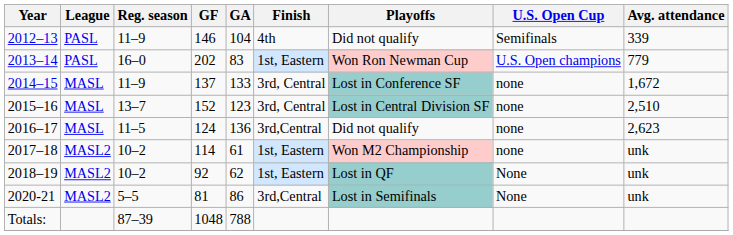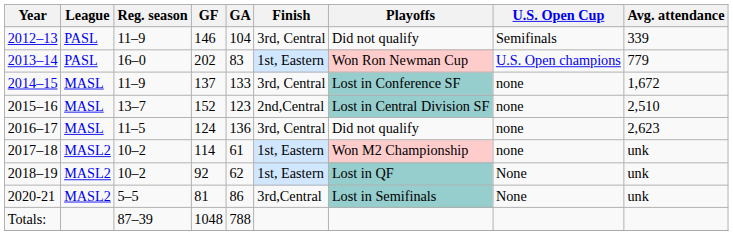 <table class="wikitable">
 <tr>
 <th>Year</th>
 <th>League</th>
 <th>Reg. season</th>
 <th>GF</th>
 <th>GA</th>
 <th>Finish</th>
 <th>Playoffs</th>
 <th><a href='#'>U.S. Open Cup</a></th>
 <th>Avg. attendance</th>
 </tr>
 <tr>
 <td><a href='#'>2012–13</a></td>
 <td><a href='#'>PASL</a></td>
 <td>11–9</td>
 <td>146</td>
 <td>104</td>
-<td>4th</td>
+<td>3rd, Central</td>
 <td>Did not qualify</td>
 <td>Semifinals</td>
 <td>339</td>
 </tr>
 <tr>
 <td><a href='#'>2013–14</a></td>
 <td><a href='#'>PASL</a></td>
 <td>16–0</td>
 <td>202</td>
 <td>83</td>
 <td bgcolor="#D0E7FF">1st, Eastern</td>
 <td bgcolor="#FFCCCC">Won Ron Newman Cup</td>
 <td><a href='#'>U.S. Open champions</a></td>
 <td>779</td>
 </tr>
 <tr>
 <td><a href='#'>2014–15</a></td>
 <td><a href='#'>MASL</a></td>
 <td>11–9</td>
 <td>137</td>
 <td>133</td>
 <td>3rd, Central</td>
 <td bgcolor="#96CDCD">Lost in Conference SF</td>
 <td>none</td>
 <td>1,672</td>
 </tr>
 <tr>
 <td>2015–16</td>
 <td><a href='#'>MASL</a></td>
 <td>13–7</td>
 <td>152</td>
 <td>123</td>
-<td>3rd, Central</td>
+<td>2nd,Central</td>
 <td bgcolor="#96CDCD">Lost in Central Division SF</td>
 <td>none</td>
 <td>2,510</td>
 </tr>
 <tr>
 <td>2016–17</td>
 <td><a href='#'>MASL</a></td>
 <td>11–5</td>
 <td>124</td>
 <td>136</td>
-<td>3rd,Central</td>
+<td>3rd, Central</td>
 <td>Did not qualify</td>
 <td>none</td>
 <td>2,623</td>
 </tr>
 <tr>
 <td>2017–18</td>
 <td><a href='#'>MASL2</a></td>
 <td>10–2</td>
 <td>114</td>
 <td>61</td>
 <td bgcolor="#D0E7FF">1st, Eastern</td>
 <td bgcolor="#FFCCCC">Won M2 Championship</td>
 <td>none</td>
 <td>unk</td>
 </tr>
 <tr>
 <td>2018–19</td>
 <td><a href='#'>MASL2</a></td>
 <td>10–2</td>
 <td>92</td>
 <td>62</td>
 <td bgcolor="#D0E7FF">1st, Eastern</td>
 <td bgcolor="#96CDCD">Lost in QF</td>
 <td>None</td>
 <td>unk</td>
 </tr>
 <tr>
 <td>2020-21</td>
 <td><a href='#'>MASL2</a></td>
 <td>5–5</td>
 <td>81</td>
 <td>86</td>
 <td>3rd,Central</td>
 <td bgcolor="#96CDCD">Lost in Semifinals</td>
 <td>None</td>
 <td>unk</td>
 </tr>
 <tr>
 <td>Totals:</td>
 <td></td>
 <td>87–39</td>
 <td>1048</td>
 <td>788</td>
 <td></td>
 <td></td>
 <td></td>
 <td></td>
 </tr>
 <tr>
 </tr>
 </table>
